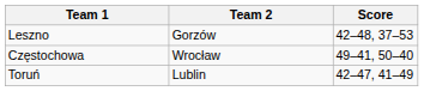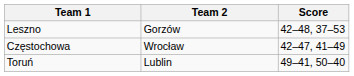 <table class="wikitable" style="font-size: 100%">
 <tr>
 <th width=200>Team 1</th>
 <th width=200>Team 2</th>
 <th width=100>Score</th>
 </tr>
 <tr>
 <td>Leszno</td>
 <td>Gorzów</td>
 <td>42–48, 37–53</td>
 </tr>
 <tr>
 <td>Częstochowa</td>
 <td>Wrocław</td>
-<td>49–41, 50–40</td>
+<td>42–47, 41–49</td>
 </tr>
 <tr>
 <td>Toruń</td>
 <td>Lublin</td>
-<td>42–47, 41–49</td>
+<td>49–41, 50–40</td>
 </tr>
 </table>
